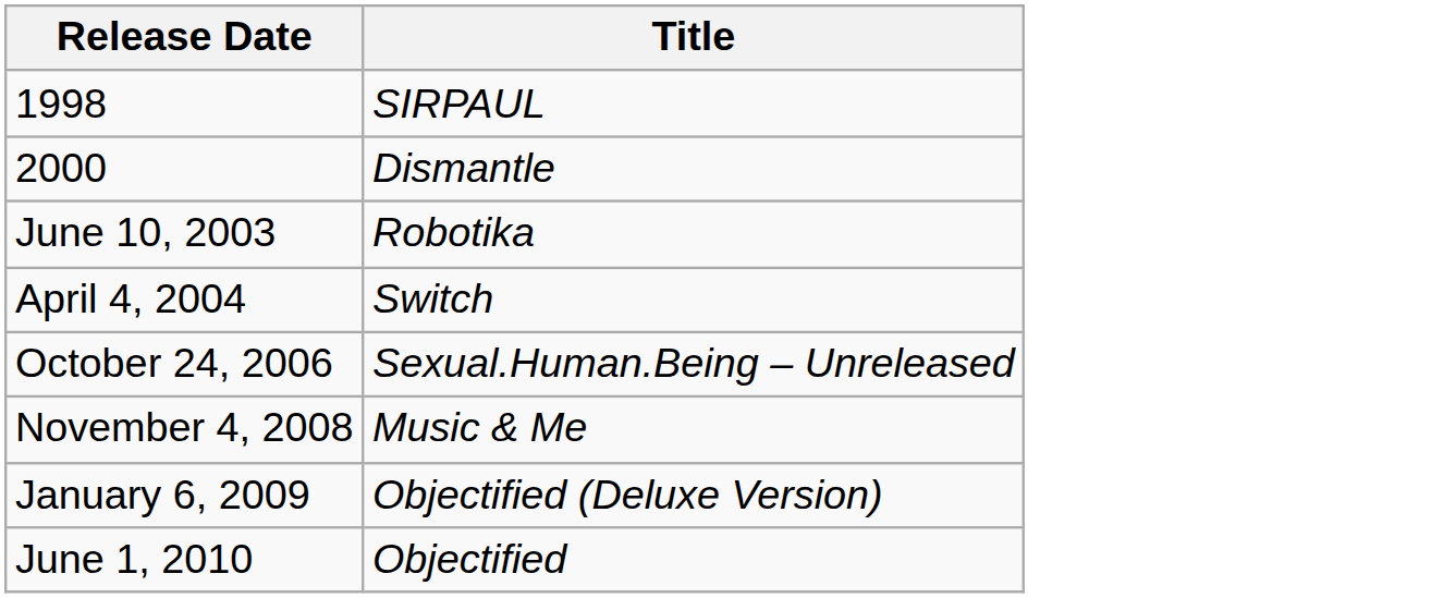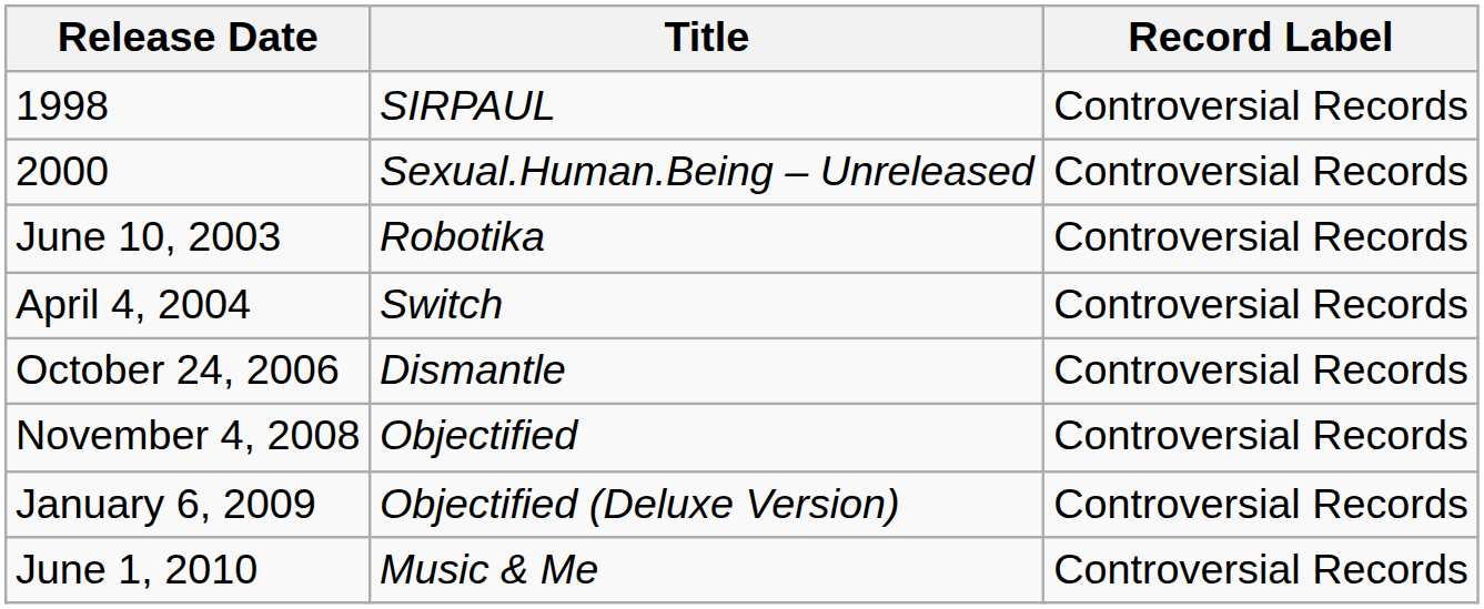 <table class="wikitable">
 <tr>
 <th>Release Date</th>
 <th>Title</th>
+<th>Record Label</th>
 </tr>
 <tr>
 <td>1998</td>
 <td><em>SIRPAUL</em></td>
+<td>Controversial Records</td>
 </tr>
 <tr>
 <td>2000</td>
-<td><em>Dismantle</em></td>
+<td><em>Sexual.Human.Being – Unreleased</em></td>
+<td>Controversial Records</td>
 </tr>
 <tr>
 <td>June 10, 2003</td>
 <td><em>Robotika</em></td>
+<td>Controversial Records</td>
 </tr>
 <tr>
 <td>April 4, 2004</td>
 <td><em>Switch</em></td>
+<td>Controversial Records</td>
 </tr>
 <tr>
 <td>October 24, 2006</td>
-<td><em>Sexual.Human.Being – Unreleased</em></td>
+<td><em>Dismantle</em></td>
+<td>Controversial Records</td>
 </tr>
 <tr>
 <td>November 4, 2008</td>
-<td><em>Music & Me</em></td>
+<td><em>Objectified</em></td>
+<td>Controversial Records</td>
 </tr>
 <tr>
 <td>January 6, 2009</td>
 <td><em>Objectified (Deluxe Version)</em></td>
+<td>Controversial Records</td>
 </tr>
 <tr>
 <td>June 1, 2010</td>
-<td><em>Objectified</em></td>
+<td><em>Music & Me</em></td>
+<td>Controversial Records</td>
 </tr>
 </table>
